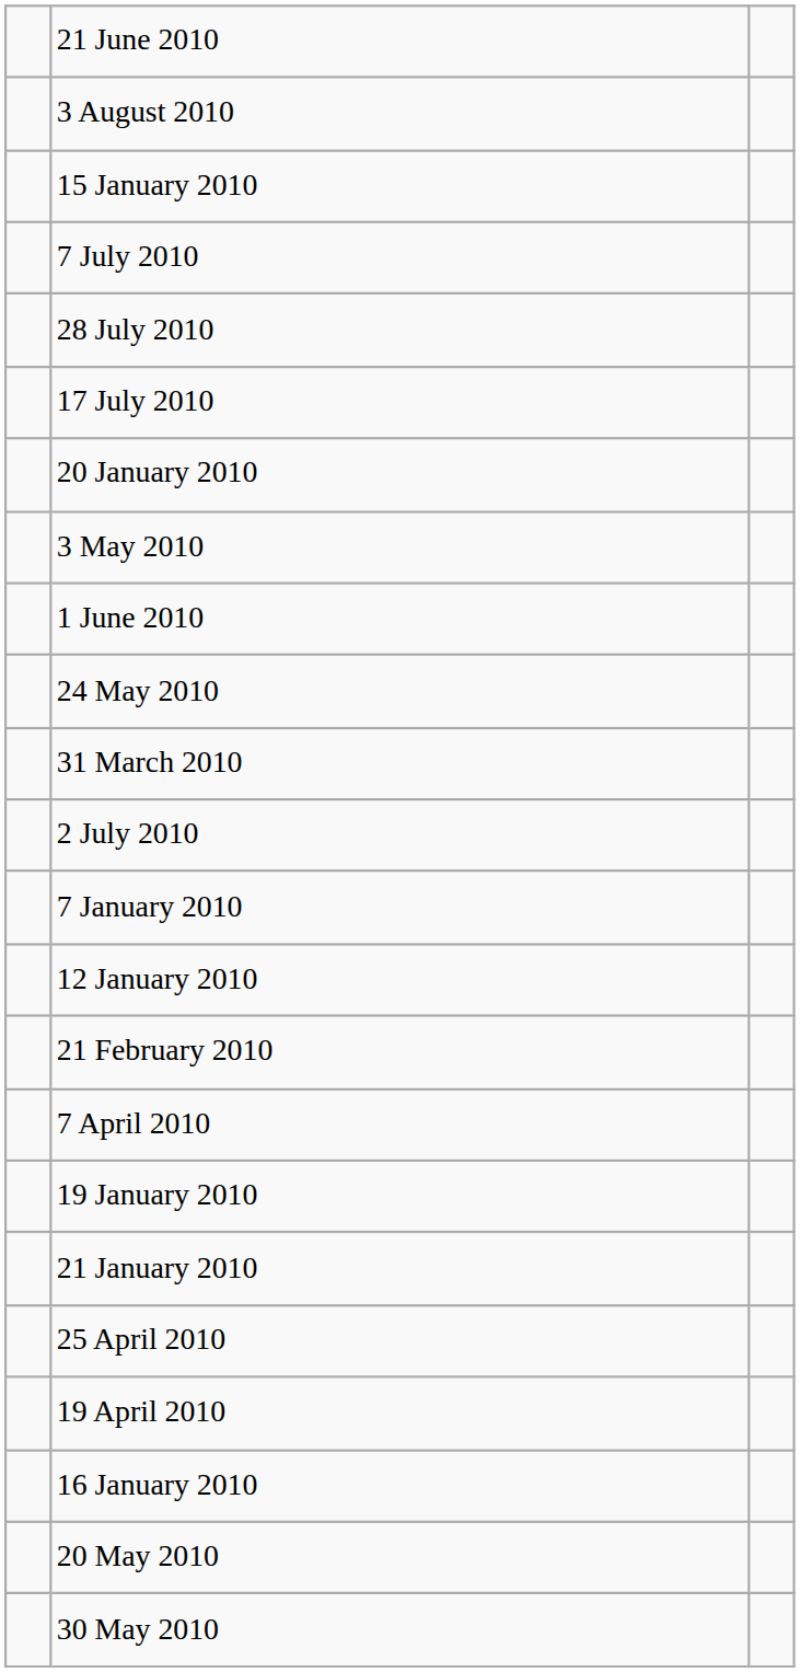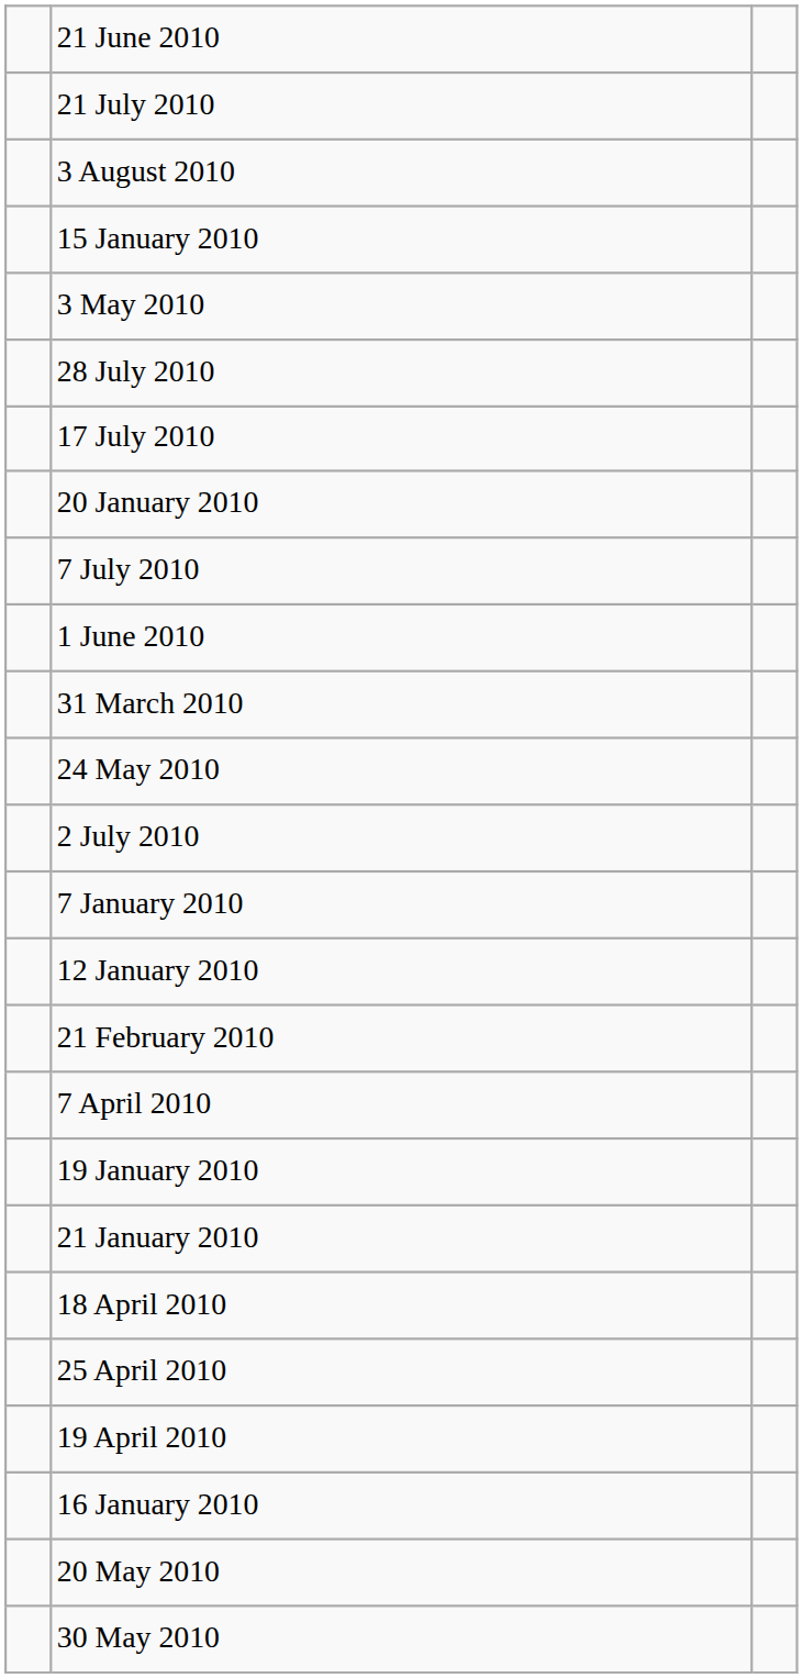 <table class="wikitable" style="font-size: 80%; float: left; width: 26em; margin-right: 1em; height: 700px">
 <tr>
 <td></td>
 <td>21 June 2010</td>
+<td></td>
+</tr>
+<tr>
+<td></td>
+<td>21 July 2010</td>
 <td></td>
 </tr>
 <tr>
 <td></td>
 <td>3 August 2010</td>
 <td></td>
 </tr>
 <tr>
 <td></td>
 <td>15 January 2010</td>
 <td></td>
 </tr>
 <tr>
 <td></td>
-<td>7 July 2010</td>
+<td>3 May 2010</td>
 <td></td>
 </tr>
 <tr>
 <td></td>
 <td>28 July 2010</td>
 <td></td>
 </tr>
 <tr>
 <td></td>
 <td>17 July 2010</td>
 <td></td>
 </tr>
 <tr>
 <td></td>
 <td>20 January 2010</td>
 <td></td>
 </tr>
 <tr>
 <td></td>
-<td>3 May 2010</td>
+<td>7 July 2010</td>
 <td></td>
 </tr>
 <tr>
 <td></td>
 <td>1 June 2010</td>
 <td></td>
 </tr>
 <tr>
 <td></td>
-<td>24 May 2010</td>
+<td>31 March 2010</td>
 <td></td>
 </tr>
 <tr>
 <td></td>
-<td>31 March 2010</td>
+<td>24 May 2010</td>
 <td></td>
 </tr>
 <tr>
 <td></td>
 <td>2 July 2010</td>
 <td></td>
 </tr>
 <tr>
 <td></td>
 <td>7 January 2010</td>
 <td></td>
 </tr>
 <tr>
 <td></td>
 <td>12 January 2010</td>
 <td></td>
 </tr>
 <tr>
 <td></td>
 <td>21 February 2010</td>
 <td></td>
 </tr>
 <tr>
 <td></td>
 <td>7 April 2010</td>
 <td></td>
 </tr>
 <tr>
 <td></td>
 <td>19 January 2010</td>
 <td></td>
 </tr>
 <tr>
 <td></td>
 <td>21 January 2010</td>
 <td></td>
 </tr>
 <tr>
 <td></td>
+<td>18 April 2010</td>
+<td></td>
+</tr>
+<tr>
+<td></td>
 <td>25 April 2010</td>
 <td></td>
 </tr>
 <tr>
 <td></td>
 <td>19 April 2010</td>
 <td></td>
 </tr>
 <tr>
 <td></td>
 <td>16 January 2010</td>
 <td></td>
 </tr>
 <tr>
 <td></td>
 <td>20 May 2010</td>
 <td></td>
 </tr>
 <tr>
 <td></td>
 <td>30 May 2010</td>
 <td></td>
 </tr>
 </table>
